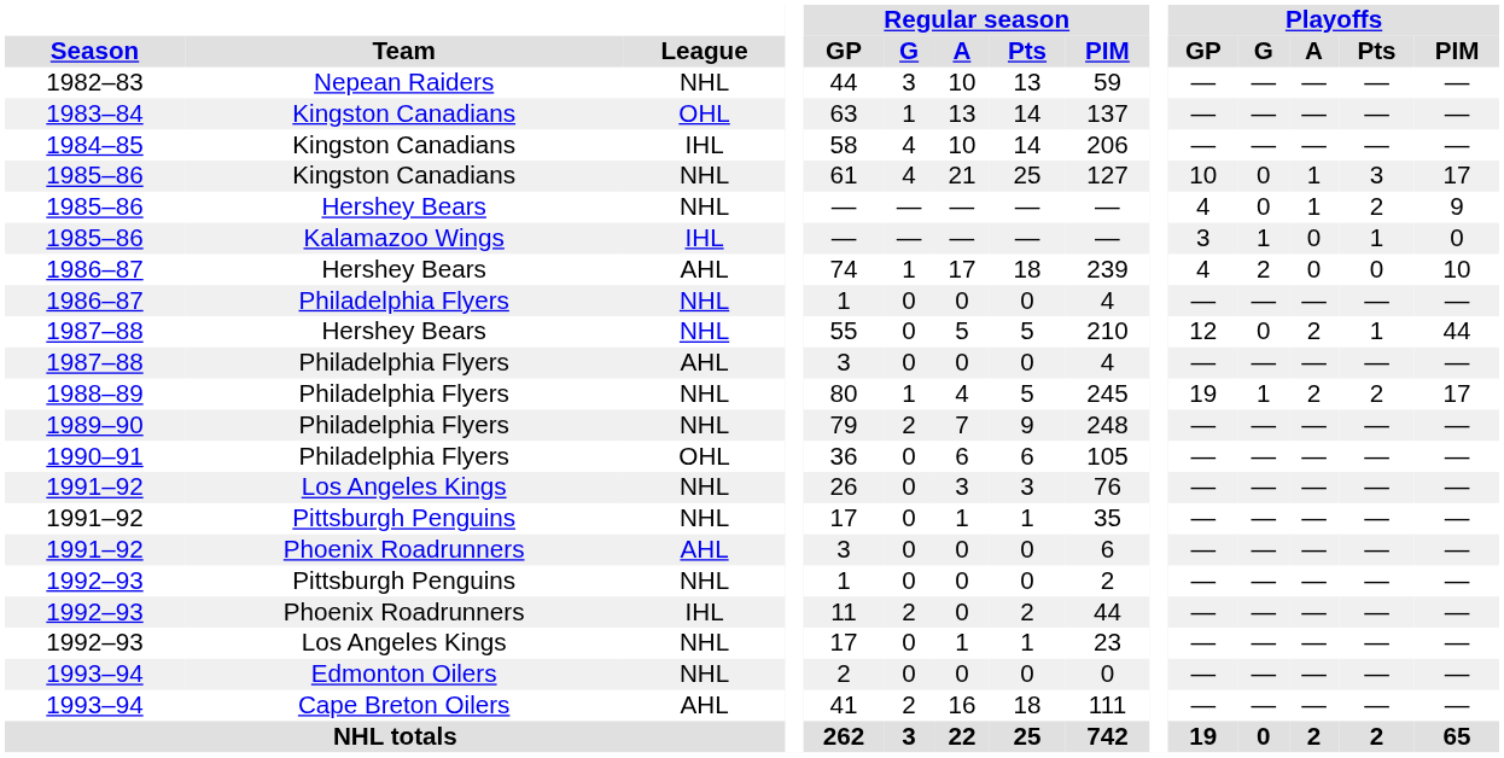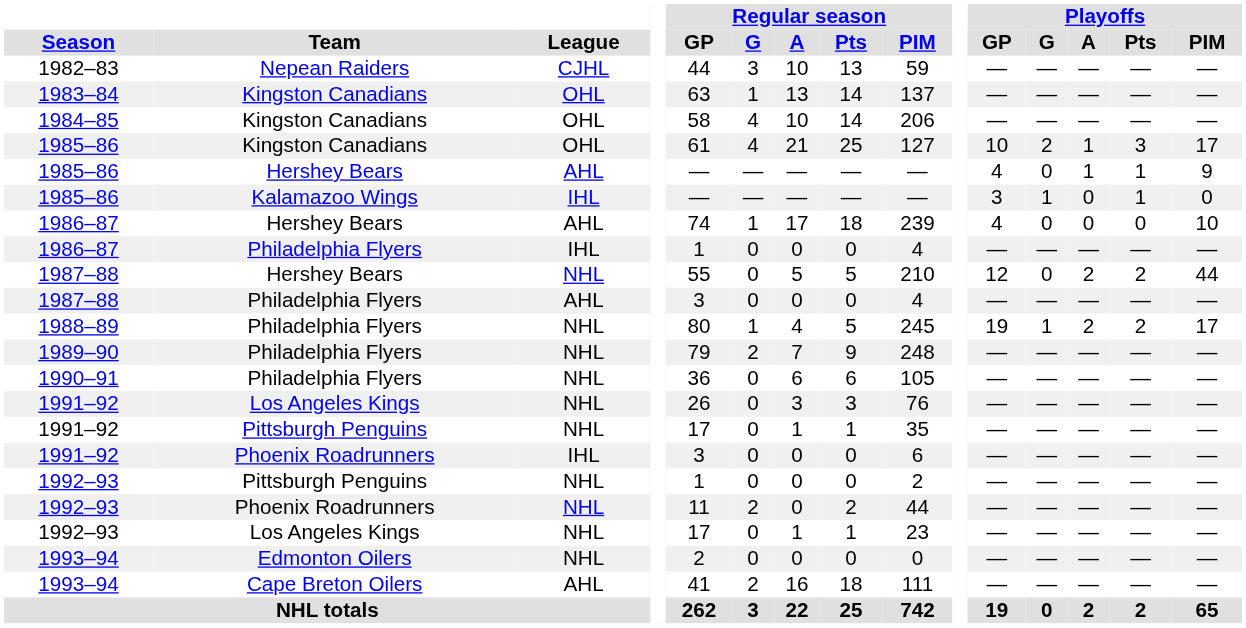 <table border="0" cellpadding="1" cellspacing="0" style="text-align:center; width:60em">
 <tr bgcolor="#e0e0e0">
 <th colspan="3" bgcolor="#ffffff"> </th>
 <th rowspan="99" bgcolor="#ffffff"> </th>
 <th colspan="5"><a href='#'>Regular season</a></th>
 <th rowspan="99" bgcolor="#ffffff"> </th>
 <th colspan="5"><a href='#'>Playoffs</a></th>
 </tr>
 <tr bgcolor="#e0e0e0">
 <th><a href='#'>Season</a></th>
 <th>Team</th>
 <th>League</th>
 <th>GP</th>
 <th><a href='#'>G</a></th>
 <th><a href='#'>A</a></th>
 <th><a href='#'>Pts</a></th>
 <th><a href='#'>PIM</a></th>
 <th>GP</th>
 <th>G</th>
 <th>A</th>
 <th>Pts</th>
 <th>PIM</th>
 </tr>
 <tr>
 <td>1982–83</td>
 <td><a href='#'>Nepean Raiders</a></td>
-<td>NHL</td>
+<td><a href='#'>CJHL</a></td>
 <td>44</td>
 <td>3</td>
 <td>10</td>
 <td>13</td>
 <td>59</td>
 <td>—</td>
 <td>—</td>
 <td>—</td>
 <td>—</td>
 <td>—</td>
 </tr>
 <tr bgcolor="#f0f0f0">
 <td><a href='#'>1983–84</a></td>
 <td><a href='#'>Kingston Canadians</a></td>
 <td><a href='#'>OHL</a></td>
 <td>63</td>
 <td>1</td>
 <td>13</td>
 <td>14</td>
 <td>137</td>
 <td>—</td>
 <td>—</td>
 <td>—</td>
 <td>—</td>
 <td>—</td>
 </tr>
 <tr>
 <td><a href='#'>1984–85</a></td>
 <td>Kingston Canadians</td>
-<td>IHL</td>
+<td>OHL</td>
 <td>58</td>
 <td>4</td>
 <td>10</td>
 <td>14</td>
 <td>206</td>
 <td>—</td>
 <td>—</td>
 <td>—</td>
 <td>—</td>
 <td>—</td>
 </tr>
 <tr bgcolor="#f0f0f0">
 <td><a href='#'>1985–86</a></td>
 <td>Kingston Canadians</td>
-<td>NHL</td>
+<td>OHL</td>
 <td>61</td>
 <td>4</td>
 <td>21</td>
 <td>25</td>
 <td>127</td>
 <td>10</td>
-<td>0</td>
+<td>2</td>
 <td>1</td>
 <td>3</td>
 <td>17</td>
 </tr>
 <tr>
 <td><a href='#'>1985–86</a></td>
 <td><a href='#'>Hershey Bears</a></td>
-<td>NHL</td>
+<td><a href='#'>AHL</a></td>
 <td>—</td>
 <td>—</td>
 <td>—</td>
 <td>—</td>
 <td>—</td>
 <td>4</td>
 <td>0</td>
 <td>1</td>
-<td>2</td>
+<td>1</td>
 <td>9</td>
 </tr>
 <tr bgcolor="#f0f0f0">
 <td><a href='#'>1985–86</a></td>
 <td><a href='#'>Kalamazoo Wings</a></td>
 <td><a href='#'>IHL</a></td>
 <td>—</td>
 <td>—</td>
 <td>—</td>
 <td>—</td>
 <td>—</td>
 <td>3</td>
 <td>1</td>
 <td>0</td>
 <td>1</td>
 <td>0</td>
 </tr>
 <tr>
 <td><a href='#'>1986–87</a></td>
 <td>Hershey Bears</td>
 <td>AHL</td>
 <td>74</td>
 <td>1</td>
 <td>17</td>
 <td>18</td>
 <td>239</td>
 <td>4</td>
-<td>2</td>
+<td>0</td>
 <td>0</td>
 <td>0</td>
 <td>10</td>
 </tr>
 <tr bgcolor="#f0f0f0">
 <td><a href='#'>1986–87</a></td>
 <td><a href='#'>Philadelphia Flyers</a></td>
-<td><a href='#'>NHL</a></td>
+<td>IHL</td>
 <td>1</td>
 <td>0</td>
 <td>0</td>
 <td>0</td>
 <td>4</td>
 <td>—</td>
 <td>—</td>
 <td>—</td>
 <td>—</td>
 <td>—</td>
 </tr>
 <tr>
 <td><a href='#'>1987–88</a></td>
 <td>Hershey Bears</td>
 <td><a href='#'>NHL</a></td>
 <td>55</td>
 <td>0</td>
 <td>5</td>
 <td>5</td>
 <td>210</td>
 <td>12</td>
 <td>0</td>
 <td>2</td>
-<td>1</td>
+<td>2</td>
 <td>44</td>
 </tr>
 <tr bgcolor="#f0f0f0">
 <td><a href='#'>1987–88</a></td>
 <td>Philadelphia Flyers</td>
 <td>AHL</td>
 <td>3</td>
 <td>0</td>
 <td>0</td>
 <td>0</td>
 <td>4</td>
 <td>—</td>
 <td>—</td>
 <td>—</td>
 <td>—</td>
 <td>—</td>
 </tr>
 <tr>
 <td><a href='#'>1988–89</a></td>
 <td>Philadelphia Flyers</td>
 <td>NHL</td>
 <td>80</td>
 <td>1</td>
 <td>4</td>
 <td>5</td>
 <td>245</td>
 <td>19</td>
 <td>1</td>
 <td>2</td>
 <td>2</td>
 <td>17</td>
 </tr>
 <tr bgcolor="#f0f0f0">
 <td><a href='#'>1989–90</a></td>
 <td>Philadelphia Flyers</td>
 <td>NHL</td>
 <td>79</td>
 <td>2</td>
 <td>7</td>
 <td>9</td>
 <td>248</td>
 <td>—</td>
 <td>—</td>
 <td>—</td>
 <td>—</td>
 <td>—</td>
 </tr>
 <tr>
 <td><a href='#'>1990–91</a></td>
 <td>Philadelphia Flyers</td>
-<td>OHL</td>
+<td>NHL</td>
 <td>36</td>
 <td>0</td>
 <td>6</td>
 <td>6</td>
 <td>105</td>
 <td>—</td>
 <td>—</td>
 <td>—</td>
 <td>—</td>
 <td>—</td>
 </tr>
 <tr bgcolor="#f0f0f0">
 <td><a href='#'>1991–92</a></td>
 <td><a href='#'>Los Angeles Kings</a></td>
 <td>NHL</td>
 <td>26</td>
 <td>0</td>
 <td>3</td>
 <td>3</td>
 <td>76</td>
 <td>—</td>
 <td>—</td>
 <td>—</td>
 <td>—</td>
 <td>—</td>
 </tr>
 <tr>
 <td>1991–92</td>
 <td><a href='#'>Pittsburgh Penguins</a></td>
 <td>NHL</td>
 <td>17</td>
 <td>0</td>
 <td>1</td>
 <td>1</td>
 <td>35</td>
 <td>—</td>
 <td>—</td>
 <td>—</td>
 <td>—</td>
 <td>—</td>
 </tr>
 <tr bgcolor="#f0f0f0">
 <td><a href='#'>1991–92</a></td>
 <td><a href='#'>Phoenix Roadrunners</a></td>
-<td><a href='#'>AHL</a></td>
+<td>IHL</td>
 <td>3</td>
 <td>0</td>
 <td>0</td>
 <td>0</td>
 <td>6</td>
 <td>—</td>
 <td>—</td>
 <td>—</td>
 <td>—</td>
 <td>—</td>
 </tr>
 <tr>
 <td><a href='#'>1992–93</a></td>
 <td>Pittsburgh Penguins</td>
 <td>NHL</td>
 <td>1</td>
 <td>0</td>
 <td>0</td>
 <td>0</td>
 <td>2</td>
 <td>—</td>
 <td>—</td>
 <td>—</td>
 <td>—</td>
 <td>—</td>
 </tr>
 <tr bgcolor="#f0f0f0">
 <td><a href='#'>1992–93</a></td>
 <td>Phoenix Roadrunners</td>
-<td>IHL</td>
+<td><a href='#'>NHL</a></td>
 <td>11</td>
 <td>2</td>
 <td>0</td>
 <td>2</td>
 <td>44</td>
 <td>—</td>
 <td>—</td>
 <td>—</td>
 <td>—</td>
 <td>—</td>
 </tr>
 <tr>
 <td>1992–93</td>
 <td>Los Angeles Kings</td>
 <td>NHL</td>
 <td>17</td>
 <td>0</td>
 <td>1</td>
 <td>1</td>
 <td>23</td>
 <td>—</td>
 <td>—</td>
 <td>—</td>
 <td>—</td>
 <td>—</td>
 </tr>
 <tr bgcolor="#f0f0f0">
 <td><a href='#'>1993–94</a></td>
 <td><a href='#'>Edmonton Oilers</a></td>
 <td>NHL</td>
 <td>2</td>
 <td>0</td>
 <td>0</td>
 <td>0</td>
 <td>0</td>
 <td>—</td>
 <td>—</td>
 <td>—</td>
 <td>—</td>
 <td>—</td>
 </tr>
 <tr>
 <td><a href='#'>1993–94</a></td>
 <td><a href='#'>Cape Breton Oilers</a></td>
 <td>AHL</td>
 <td>41</td>
 <td>2</td>
 <td>16</td>
 <td>18</td>
 <td>111</td>
 <td>—</td>
 <td>—</td>
 <td>—</td>
 <td>—</td>
 <td>—</td>
 </tr>
 <tr bgcolor="#e0e0e0">
 <th colspan="3">NHL totals</th>
 <th>262</th>
 <th>3</th>
 <th>22</th>
 <th>25</th>
 <th>742</th>
 <th>19</th>
 <th>0</th>
 <th>2</th>
 <th>2</th>
 <th>65</th>
 </tr>
 </table>
